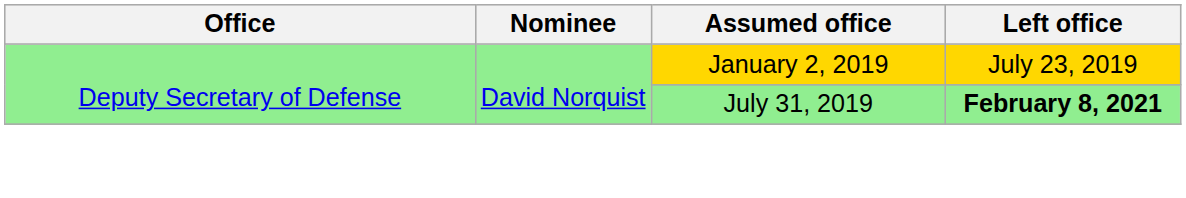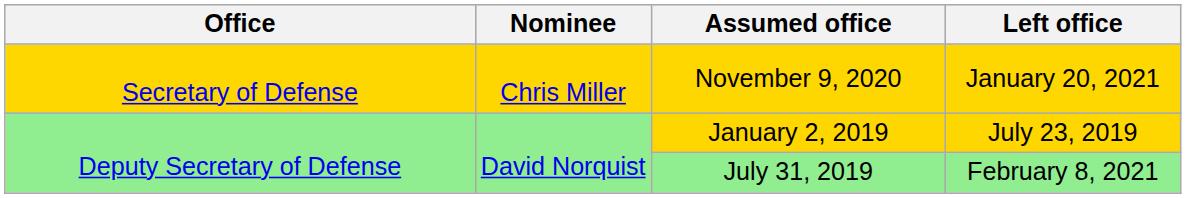 <table class="wikitable sortable" style="text-align:center">
 <tr>
 <th style="width:40%;">Office</th>
 <th style="width:15%;">Nominee</th>
 <th style="width:25%;" data-sort- type="date">Assumed office</th>
 <th style="width:20%;" data-sort- type="date">Left office</th>
+</tr>
+<tr style="background:gold;">
+<td><br><a href='#'>Secretary of Defense</a></td>
+<td style="background:gold;"><br><a href='#'>Chris Miller</a></td>
+<td>November 9, 2020</td>
+<td>January 20, 2021</td>
 </tr>
 <tr style="background:lightgreen;">
 <td rowspan="2"><br><a href='#'>Deputy Secretary of Defense</a></td>
 <td rowspan="2"><br><a href='#'>David Norquist</a></td>
 <td style="background:gold">January 2, 2019</td>
 <td style="background:gold">July 23, 2019</td>
 </tr>
 <tr style="background:lightgreen">
 <td>July 31, 2019<br></td>
-<td><strong>February 8, 2021</strong></td>
+<td>February 8, 2021</td>
 </tr>
 </table>
